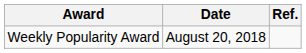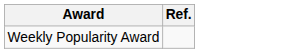 <table class="wikitable" style="text-align:center">
 <tr>
 <th>Award</th>
-<th>Date</th>
 <th>Ref.</th>
 </tr>
 <tr>
 <td>Weekly Popularity Award</td>
-<td>August 20, 2018</td>
 <td></td>
 </tr>
 </table>
